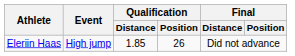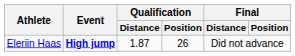 <table class=wikitable style="font-size:90%">
 <tr>
 <th rowspan="2">Athlete</th>
 <th rowspan="2">Event</th>
 <th colspan="2">Qualification</th>
 <th colspan="2">Final</th>
 </tr>
 <tr style="font-size:95%">
 <th>Distance</th>
 <th>Position</th>
 <th>Distance</th>
 <th>Position</th>
 </tr>
 <tr style=text-align:center>
 <td style=text-align:left><a href='#'>Eleriin Haas</a></td>
-<td style=text-align:left><a href='#'>High jump</a></td>
-<td>1.85</td>
+<td style=text-align:left><strong><a href='#'>High jump</a></strong></td>
+<td>1.87</td>
 <td>26</td>
 <td colspan="2">Did not advance</td>
 </tr>
 </table>
